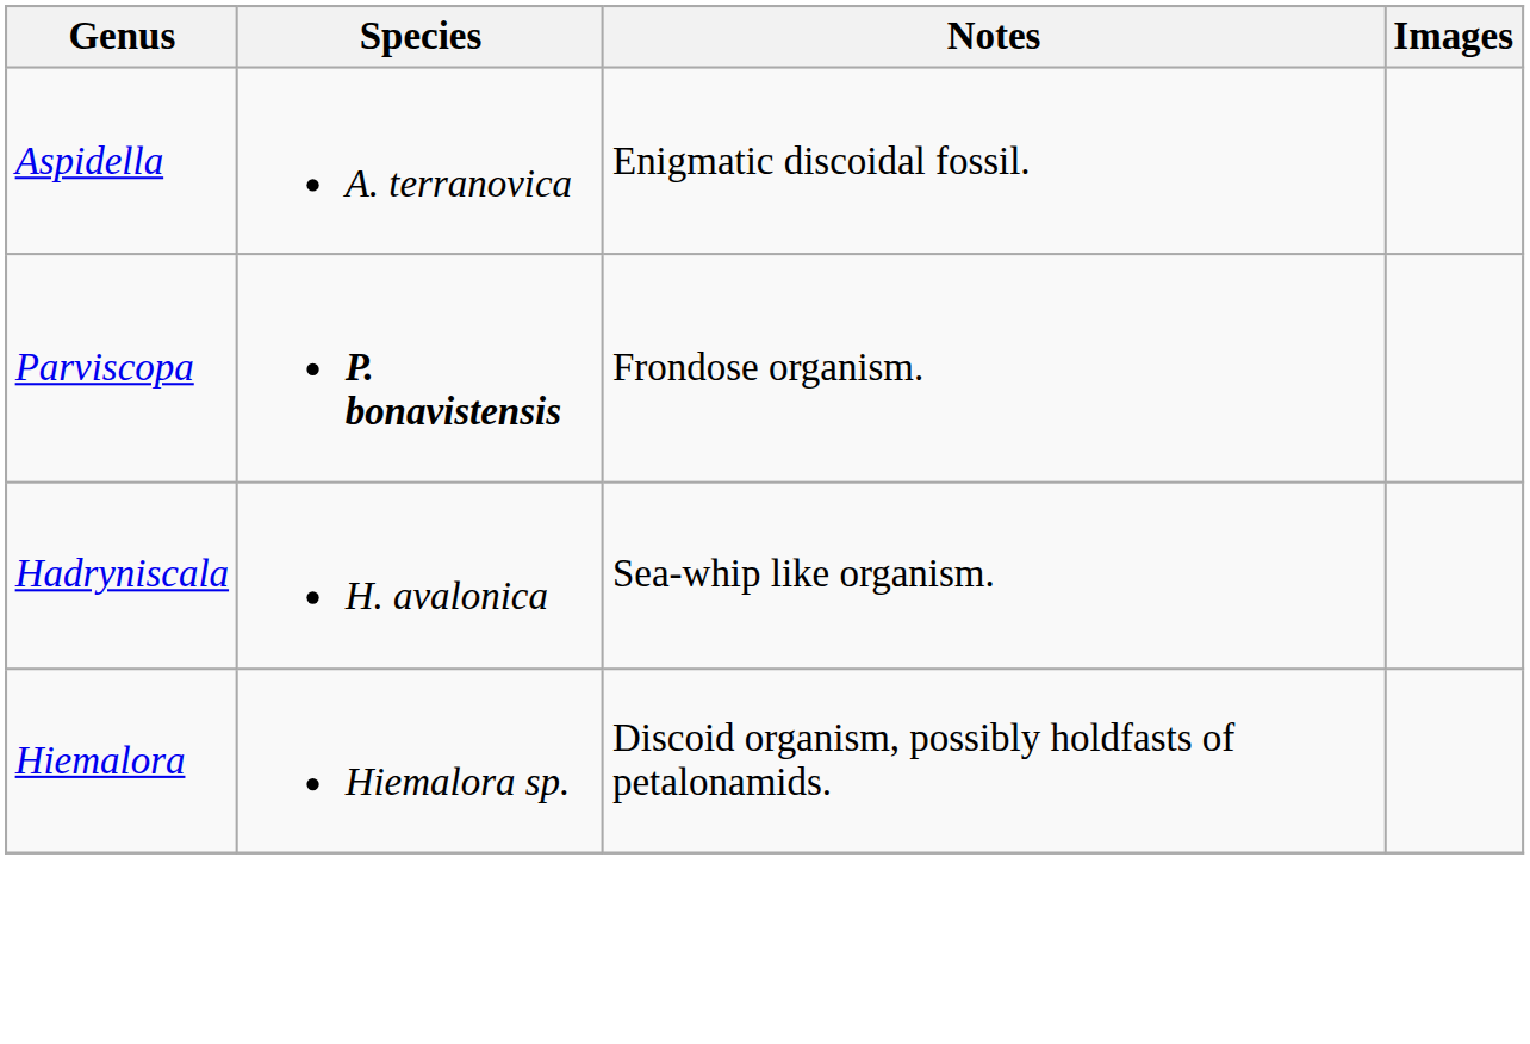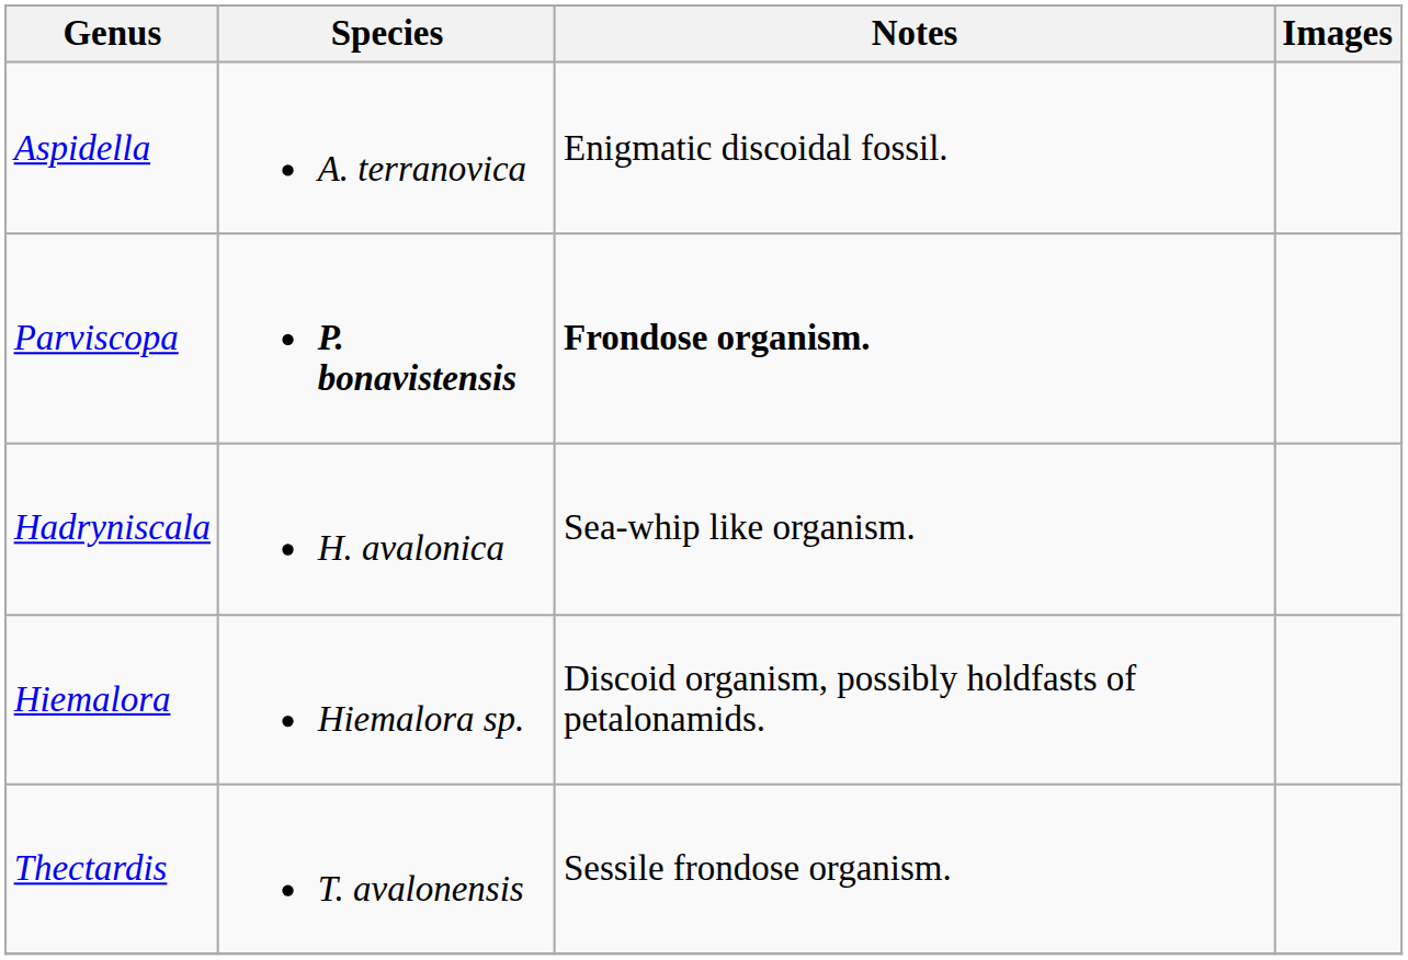 <table class="wikitable" style="width:70%;">
 <tr>
 <th>Genus</th>
 <th>Species</th>
 <th>Notes</th>
 <th>Images</th>
 </tr>
 <tr>
 <td><em><a href='#'>Aspidella</a></em></td>
 <td><br><ul><li><em>A. terranovica</em></li></ul></td>
 <td>Enigmatic discoidal fossil.</td>
 <td></td>
 </tr>
 <tr>
 <td><em><a href='#'>Parviscopa</a></em></td>
 <td><strong><br><ul><li><em>P. bonavistensis</em></li></ul></strong></td>
-<td>Frondose organism.</td>
+<td><strong>Frondose organism.</strong></td>
 <td></td>
 </tr>
 <tr>
 <td><em><a href='#'>Hadryniscala</a></em></td>
 <td><br><ul><li><em>H. avalonica</em></li></ul></td>
 <td>Sea-whip like organism.</td>
 <td></td>
 </tr>
 <tr>
 <td><em><a href='#'>Hiemalora</a></em></td>
 <td><br><ul><li><em>Hiemalora sp.</em></li></ul></td>
 <td>Discoid organism, possibly holdfasts of petalonamids.</td>
 <td></td>
 </tr>
 <tr>
+<td><em><a href='#'>Thectardis</a></em></td>
+<td><br><ul><li><em>T. avalonensis</em></li></ul></td>
+<td>Sessile frondose organism.</td>
+<td></td>
+</tr>
+<tr>
 </tr>
 </table>
